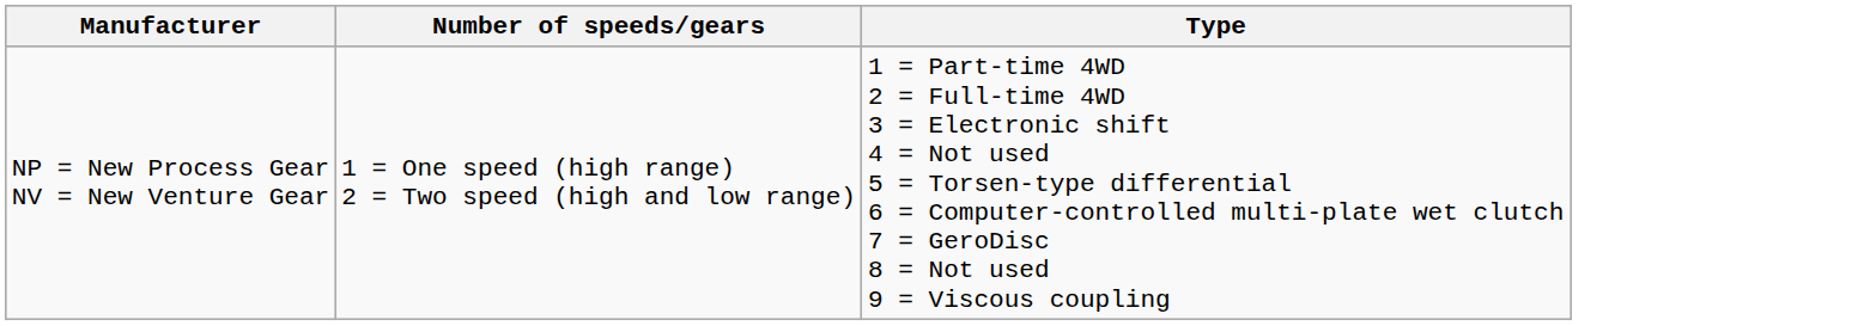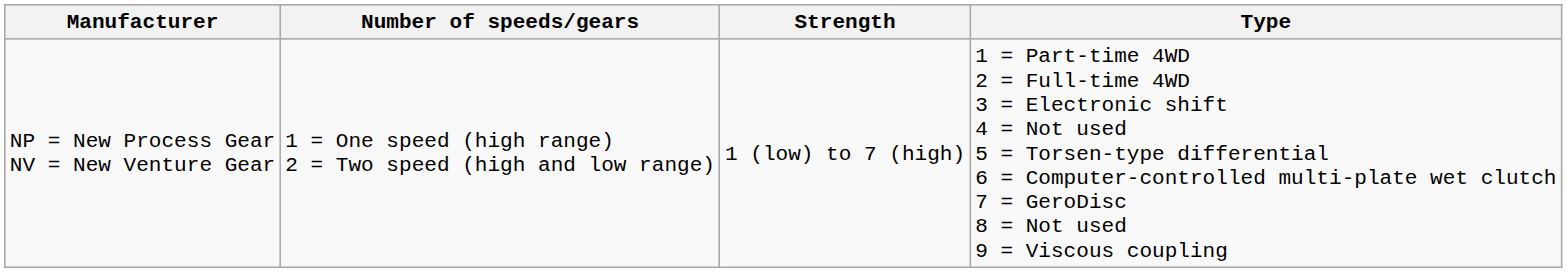 <table class="wikitable">
 <tr>
 <th>Manufacturer</th>
 <th>Number of speeds/gears</th>
+<th>Strength</th>
 <th>Type</th>
 </tr>
 <tr>
 <td>NP = New Process Gear<br>NV = New Venture Gear</td>
 <td>1 = One speed (high range)<br>2 = Two speed (high and low range)</td>
+<td>1 (low) to 7 (high)</td>
 <td>1 = Part-time 4WD<br>2 = Full-time 4WD<br>3 = Electronic shift<br>4 = Not used<br>5 = Torsen-type differential<br>6 = Computer-controlled multi-plate wet clutch<br>7 = GeroDisc<br>8 = Not used<br>9 = Viscous coupling</td>
 </tr>
 </table>
